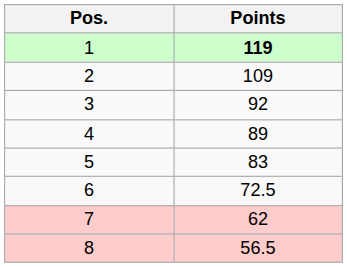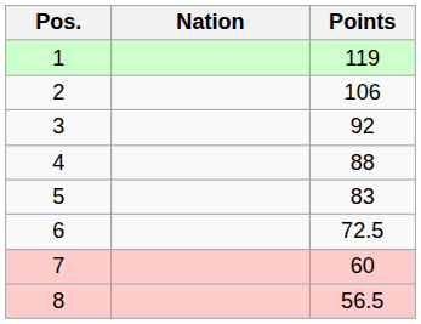 <table class="wikitable gauche" cellspacing="1" style="width:300px;">
 <tr style="background:#efefef; text-align:center;">
 <th style="width:70px;">Pos.</th>
+<th>Nation</th>
 <th style="width:70px;">Points</th>
 </tr>
 <tr style="vertical-align:top; text-align:center; background:#ccffcc;">
 <td>1</td>
-<td><strong>119</strong></td>
+<td style="text-align:left;"></td>
+<td>119</td>
 </tr>
 <tr style="vertical-align:top; text-align:center;">
 <td>2</td>
-<td>109</td>
+<td style="text-align:left;"></td>
+<td>106</td>
 </tr>
 <tr style="vertical-align:top; text-align:center;">
 <td>3</td>
+<td style="text-align:left;"></td>
 <td>92</td>
 </tr>
 <tr style="vertical-align:top; text-align:center;">
 <td>4</td>
-<td>89</td>
+<td style="text-align:left;"></td>
+<td>88</td>
 </tr>
 <tr style="vertical-align:top; text-align:center;">
 <td>5</td>
+<td style="text-align:left;"></td>
 <td>83</td>
 </tr>
 <tr style="vertical-align:top; text-align:center;">
 <td>6</td>
+<td style="text-align:left;"></td>
 <td>72.5</td>
 </tr>
 <tr style="vertical-align:top; text-align:center; background:#ffcccc;">
 <td>7</td>
-<td>62</td>
+<td style="text-align:left;"></td>
+<td>60</td>
 </tr>
 <tr style="vertical-align:top; text-align:center; background:#ffcccc;">
 <td>8</td>
+<td style="text-align:left;"></td>
 <td>56.5</td>
 </tr>
 </table>
